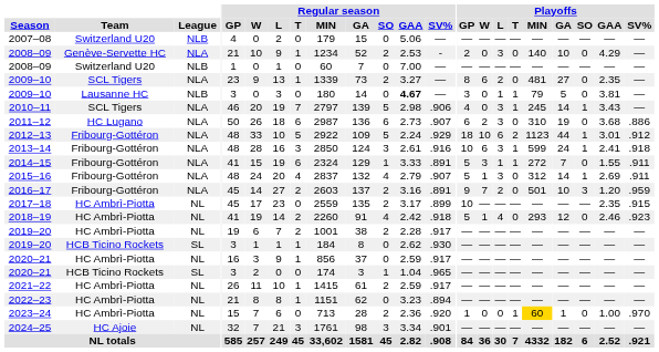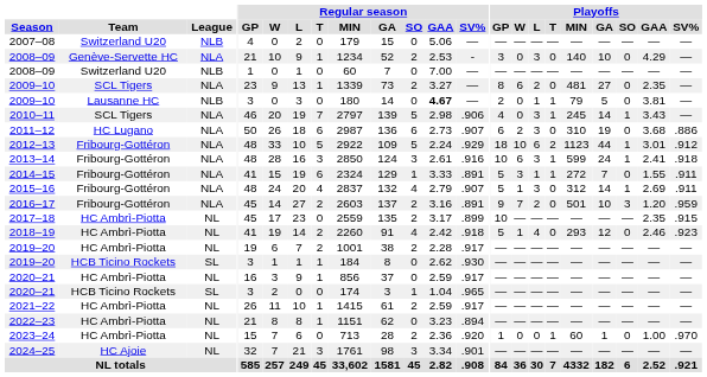 <table border="0" cellpadding="1" cellspacing="0" style="width:75%; text-align:center;">
 <tr bgcolor="#e0e0e0">
 <th colspan="3" bgcolor="#ffffff"></th>
 <th rowspan="99" bgcolor="#ffffff"></th>
 <th colspan="9" bgcolor="#e0e0e0"><a href='#'>Regular season</a></th>
 <th rowspan="99" bgcolor="#ffffff"></th>
 <th colspan="9" bgcolor="#e0e0e0"><a href='#'>Playoffs</a></th>
 </tr>
 <tr bgcolor="#e0e0e0">
 <th><a href='#'>Season</a></th>
 <th>Team</th>
 <th>League</th>
 <th>GP</th>
 <th>W</th>
 <th>L</th>
 <th>T</th>
 <th>MIN</th>
 <th>GA</th>
 <th><a href='#'>SO</a></th>
 <th><a href='#'>GAA</a></th>
 <th><a href='#'>SV%</a></th>
 <th>GP</th>
 <th>W</th>
 <th>L</th>
 <th>T</th>
 <th>MIN</th>
 <th>GA</th>
 <th>SO</th>
 <th>GAA</th>
 <th>SV%</th>
 </tr>
 <tr align="center">
 <td>2007–08</td>
 <td><a href='#'>Switzerland U20</a></td>
 <td><a href='#'>NLB</a></td>
 <td>4</td>
 <td>0</td>
 <td>2</td>
 <td>0</td>
 <td>179</td>
 <td>15</td>
 <td>0</td>
 <td>5.06</td>
 <td>—</td>
 <td>—</td>
 <td>—</td>
 <td>—</td>
 <td>—</td>
 <td>—</td>
 <td>—</td>
 <td>—</td>
 <td>—</td>
 <td>—</td>
 </tr>
 <tr bgcolor="#f0f0f0" align="center">
 <td><a href='#'>2008–09</a></td>
 <td><a href='#'>Genève-Servette HC</a></td>
 <td><a href='#'>NLA</a></td>
 <td>21</td>
 <td>10</td>
 <td>9</td>
 <td>1</td>
 <td>1234</td>
 <td>52</td>
 <td>2</td>
 <td>2.53</td>
 <td>-</td>
-<td>2</td>
+<td>3</td>
 <td>0</td>
 <td>3</td>
 <td>0</td>
 <td>140</td>
 <td>10</td>
 <td>0</td>
 <td>4.29</td>
 <td>—</td>
 </tr>
 <tr align="center">
 <td>2008–09</td>
 <td>Switzerland U20</td>
 <td>NLB</td>
 <td>1</td>
 <td>0</td>
 <td>1</td>
 <td>0</td>
 <td>60</td>
 <td>7</td>
 <td>0</td>
 <td>7.00</td>
 <td>—</td>
 <td>—</td>
 <td>—</td>
 <td>—</td>
 <td>—</td>
 <td>—</td>
 <td>—</td>
 <td>—</td>
 <td>—</td>
 <td>—</td>
 </tr>
 <tr bgcolor="#f0f0f0" align="center">
 <td><a href='#'>2009–10</a></td>
 <td><a href='#'>SCL Tigers</a></td>
 <td>NLA</td>
 <td>23</td>
 <td>9</td>
 <td>13</td>
 <td>1</td>
 <td>1339</td>
 <td>73</td>
 <td>2</td>
 <td>3.27</td>
 <td>—</td>
 <td>8</td>
 <td>6</td>
 <td>2</td>
 <td>0</td>
 <td>481</td>
 <td>27</td>
 <td>0</td>
 <td>2.35</td>
 <td>—</td>
 </tr>
 <tr align="center">
 <td><a href='#'>2009–10</a></td>
 <td><a href='#'>Lausanne HC</a></td>
 <td>NLB</td>
 <td>3</td>
 <td>0</td>
 <td>3</td>
 <td>0</td>
 <td>180</td>
 <td>14</td>
 <td>0</td>
 <td><strong>4.67</strong></td>
 <td>—</td>
-<td>3</td>
+<td>2</td>
 <td>0</td>
 <td>1</td>
 <td>1</td>
 <td>79</td>
 <td>5</td>
 <td>0</td>
 <td>3.81</td>
 <td>—</td>
 </tr>
 <tr bgcolor="#f0f0f0" align="center">
 <td><a href='#'>2010–11</a></td>
 <td>SCL Tigers</td>
 <td>NLA</td>
 <td>46</td>
 <td>20</td>
 <td>19</td>
 <td>7</td>
 <td>2797</td>
 <td>139</td>
 <td>5</td>
 <td>2.98</td>
 <td>.906</td>
 <td>4</td>
 <td>0</td>
 <td>3</td>
 <td>1</td>
 <td>245</td>
 <td>14</td>
 <td>1</td>
 <td>3.43</td>
 <td>—</td>
 </tr>
 <tr align="center">
 <td><a href='#'>2011–12</a></td>
 <td><a href='#'>HC Lugano</a></td>
 <td>NLA</td>
 <td>50</td>
 <td>26</td>
 <td>18</td>
 <td>6</td>
 <td>2987</td>
 <td>136</td>
 <td>6</td>
 <td>2.73</td>
 <td>.907</td>
 <td>6</td>
 <td>2</td>
 <td>3</td>
 <td>0</td>
 <td>310</td>
 <td>19</td>
 <td>0</td>
 <td>3.68</td>
 <td>.886</td>
 </tr>
 <tr bgcolor="#f0f0f0" align="center">
 <td><a href='#'>2012–13</a></td>
 <td><a href='#'>Fribourg-Gottéron</a></td>
 <td>NLA</td>
 <td>48</td>
 <td>33</td>
 <td>10</td>
 <td>5</td>
 <td>2922</td>
 <td>109</td>
 <td>5</td>
 <td>2.24</td>
 <td>.929</td>
 <td>18</td>
 <td>10</td>
 <td>6</td>
 <td>2</td>
 <td>1123</td>
 <td>44</td>
 <td>1</td>
 <td>3.01</td>
 <td>.912</td>
 </tr>
 <tr align="center">
 <td><a href='#'>2013–14</a></td>
 <td>Fribourg-Gottéron</td>
 <td>NLA</td>
 <td>48</td>
 <td>28</td>
 <td>16</td>
 <td>3</td>
 <td>2850</td>
 <td>124</td>
 <td>3</td>
 <td>2.61</td>
 <td>.916</td>
 <td>10</td>
 <td>6</td>
 <td>3</td>
 <td>1</td>
 <td>599</td>
 <td>24</td>
 <td>1</td>
 <td>2.41</td>
 <td>.918</td>
 </tr>
 <tr align="center" bgcolor="#f0f0f0">
 <td><a href='#'>2014–15</a></td>
 <td>Fribourg-Gottéron</td>
 <td>NLA</td>
 <td>41</td>
 <td>15</td>
 <td>19</td>
 <td>6</td>
 <td>2324</td>
 <td>129</td>
 <td>1</td>
 <td>3.33</td>
 <td>.891</td>
 <td>5</td>
 <td>3</td>
 <td>1</td>
 <td>1</td>
 <td>272</td>
 <td>7</td>
 <td>0</td>
 <td>1.55</td>
 <td>.911</td>
 </tr>
 <tr align="center">
 <td><a href='#'>2015–16</a></td>
 <td>Fribourg-Gottéron</td>
 <td>NLA</td>
 <td>48</td>
 <td>24</td>
 <td>20</td>
 <td>4</td>
 <td>2837</td>
 <td>132</td>
 <td>4</td>
 <td>2.79</td>
 <td>.907</td>
 <td>5</td>
 <td>1</td>
 <td>3</td>
 <td>0</td>
 <td>312</td>
 <td>14</td>
 <td>1</td>
 <td>2.69</td>
 <td>.911</td>
 </tr>
 <tr align="center"  bgcolor="#f0f0f0">
 <td><a href='#'>2016–17</a></td>
 <td>Fribourg-Gottéron</td>
 <td>NLA</td>
 <td>45</td>
 <td>14</td>
 <td>27</td>
 <td>2</td>
 <td>2603</td>
 <td>137</td>
 <td>2</td>
 <td>3.16</td>
 <td>.891</td>
 <td>9</td>
 <td>7</td>
 <td>2</td>
 <td>0</td>
 <td>501</td>
 <td>10</td>
 <td>3</td>
 <td>1.20</td>
 <td>.959</td>
 </tr>
 <tr align="center">
 <td><a href='#'>2017–18</a></td>
 <td><a href='#'>HC Ambrì-Piotta</a></td>
 <td>NL</td>
 <td>45</td>
 <td>17</td>
 <td>23</td>
 <td>0</td>
 <td>2559</td>
 <td>135</td>
 <td>2</td>
 <td>3.17</td>
 <td>.899</td>
 <td>10</td>
 <td>—</td>
 <td>—</td>
 <td>—</td>
 <td>—</td>
 <td>—</td>
 <td>—</td>
 <td>2.35</td>
 <td>.915</td>
 </tr>
 <tr bgcolor="#f0f0f0" align="center">
 <td><a href='#'>2018–19</a></td>
 <td>HC Ambrì-Piotta</td>
 <td>NL</td>
 <td>41</td>
 <td>19</td>
 <td>14</td>
 <td>2</td>
 <td>2260</td>
 <td>91</td>
 <td>4</td>
 <td>2.42</td>
 <td>.918</td>
 <td>5</td>
 <td>1</td>
 <td>4</td>
 <td>0</td>
 <td>293</td>
 <td>12</td>
 <td>0</td>
 <td>2.46</td>
 <td>.923</td>
 </tr>
 <tr align="center">
 <td><a href='#'>2019–20</a></td>
 <td>HC Ambrì-Piotta</td>
 <td>NL</td>
 <td>19</td>
 <td>6</td>
 <td>7</td>
 <td>2</td>
 <td>1001</td>
 <td>38</td>
 <td>2</td>
 <td>2.28</td>
 <td>.917</td>
 <td>—</td>
 <td>—</td>
 <td>—</td>
 <td>—</td>
 <td>—</td>
 <td>—</td>
 <td>—</td>
 <td>—</td>
 <td>—</td>
 </tr>
 <tr bgcolor="#f0f0f0" align="center">
 <td><a href='#'>2019–20</a></td>
 <td><a href='#'>HCB Ticino Rockets</a></td>
 <td>SL</td>
 <td>3</td>
 <td>1</td>
 <td>1</td>
 <td>1</td>
 <td>184</td>
 <td>8</td>
 <td>0</td>
 <td>2.62</td>
 <td>.930</td>
 <td>—</td>
 <td>—</td>
 <td>—</td>
 <td>—</td>
 <td>—</td>
 <td>—</td>
 <td>—</td>
 <td>—</td>
 <td>—</td>
 </tr>
 <tr align="center">
 <td><a href='#'>2020–21</a></td>
 <td>HC Ambrì-Piotta</td>
 <td>NL</td>
 <td>16</td>
 <td>3</td>
 <td>9</td>
 <td>1</td>
 <td>856</td>
 <td>37</td>
 <td>0</td>
 <td>2.59</td>
 <td>.917</td>
 <td>—</td>
 <td>—</td>
 <td>—</td>
 <td>—</td>
 <td>—</td>
 <td>—</td>
 <td>—</td>
 <td>—</td>
 <td>—</td>
 </tr>
 <tr bgcolor="#f0f0f0" align="center">
 <td><a href='#'>2020–21</a></td>
 <td>HCB Ticino Rockets</td>
 <td>SL</td>
 <td>3</td>
 <td>2</td>
 <td>0</td>
 <td>0</td>
 <td>174</td>
 <td>3</td>
 <td>1</td>
 <td>1.04</td>
 <td>.965</td>
 <td>—</td>
 <td>—</td>
 <td>—</td>
 <td>—</td>
 <td>—</td>
 <td>—</td>
 <td>—</td>
 <td>—</td>
 <td>—</td>
 </tr>
 <tr align="center">
 <td><a href='#'>2021–22</a></td>
 <td>HC Ambrì-Piotta</td>
 <td>NL</td>
 <td>26</td>
 <td>11</td>
 <td>10</td>
 <td>1</td>
 <td>1415</td>
 <td>61</td>
 <td>2</td>
 <td>2.59</td>
 <td>.917</td>
 <td>—</td>
 <td>—</td>
 <td>—</td>
 <td>—</td>
 <td>—</td>
 <td>—</td>
 <td>—</td>
 <td>—</td>
 <td>—</td>
 </tr>
 <tr align="center"  bgcolor="#f0f0f0">
 <td><a href='#'>2022–23</a></td>
 <td>HC Ambrì-Piotta</td>
 <td>NL</td>
 <td>21</td>
 <td>8</td>
 <td>8</td>
 <td>1</td>
 <td>1151</td>
 <td>62</td>
 <td>0</td>
 <td>3.23</td>
 <td>.894</td>
 <td>—</td>
 <td>—</td>
 <td>—</td>
 <td>—</td>
 <td>—</td>
 <td>—</td>
 <td>—</td>
 <td>—</td>
 <td>—</td>
 </tr>
 <tr align="center">
 <td><a href='#'>2023–24</a></td>
 <td>HC Ambrì-Piotta</td>
 <td>NL</td>
 <td>15</td>
 <td>7</td>
 <td>6</td>
 <td>0</td>
 <td>713</td>
 <td>28</td>
 <td>2</td>
 <td>2.36</td>
 <td>.920</td>
 <td>1</td>
 <td>0</td>
 <td>0</td>
 <td>1</td>
-<td style="background: gold;">60</td>
+<td>60</td>
 <td>1</td>
 <td>0</td>
 <td>1.00</td>
 <td>.970</td>
 </tr>
 <tr align="center"  bgcolor="#f0f0f0">
 <td><a href='#'>2024–25</a></td>
 <td><a href='#'>HC Ajoie</a></td>
 <td>NL</td>
 <td>32</td>
 <td>7</td>
 <td>21</td>
 <td>3</td>
 <td>1761</td>
 <td>98</td>
 <td>3</td>
 <td>3.34</td>
 <td>.901</td>
 <td>—</td>
 <td>—</td>
 <td>—</td>
 <td>—</td>
 <td>—</td>
 <td>—</td>
 <td>—</td>
 <td>—</td>
 <td>—</td>
 </tr>
 <tr bgcolor="#e0e0e0">
 <th colspan="3">NL totals</th>
 <th>585</th>
 <th>257</th>
 <th>249</th>
 <th>45</th>
 <th>33,602</th>
 <th>1581</th>
 <th>45</th>
 <th>2.82</th>
 <th>.908</th>
 <th>84</th>
 <th>36</th>
 <th>30</th>
 <th>7</th>
 <th>4332</th>
 <th>182</th>
 <th>6</th>
 <th>2.52</th>
 <th>.921</th>
 </tr>
 </table>
